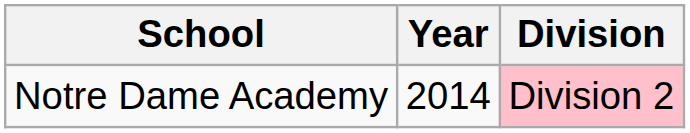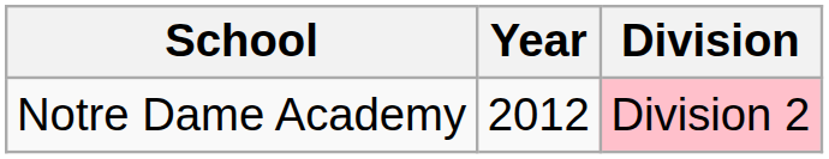 <table class="wikitable">
 <tr>
 <th>School</th>
 <th>Year</th>
 <th>Division</th>
 </tr>
 <tr>
 <td>Notre Dame Academy</td>
-<td>2014</td>
+<td>2012</td>
 <td style="background: pink;">Division 2</td>
 </tr>
 </table>
